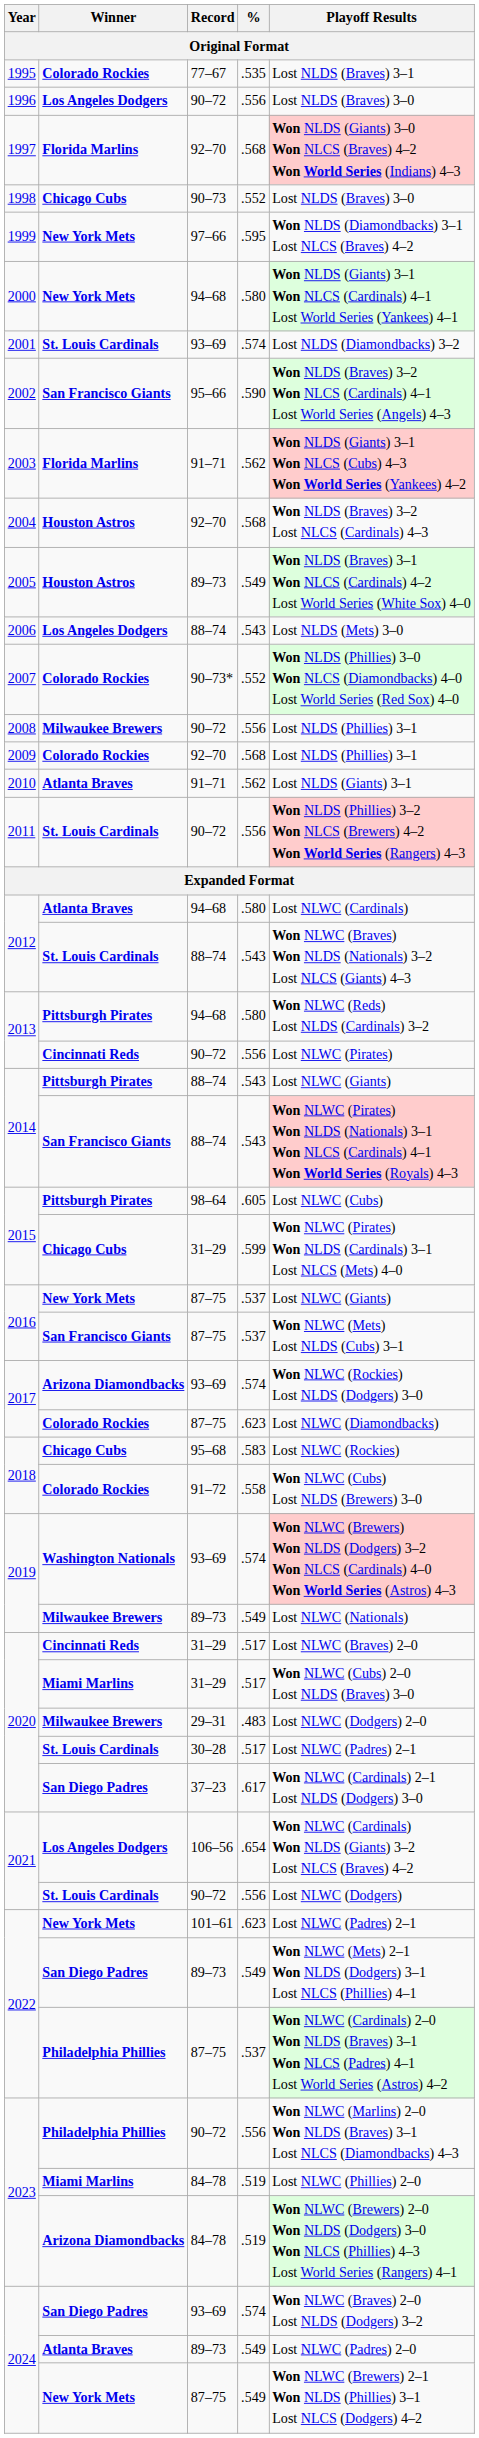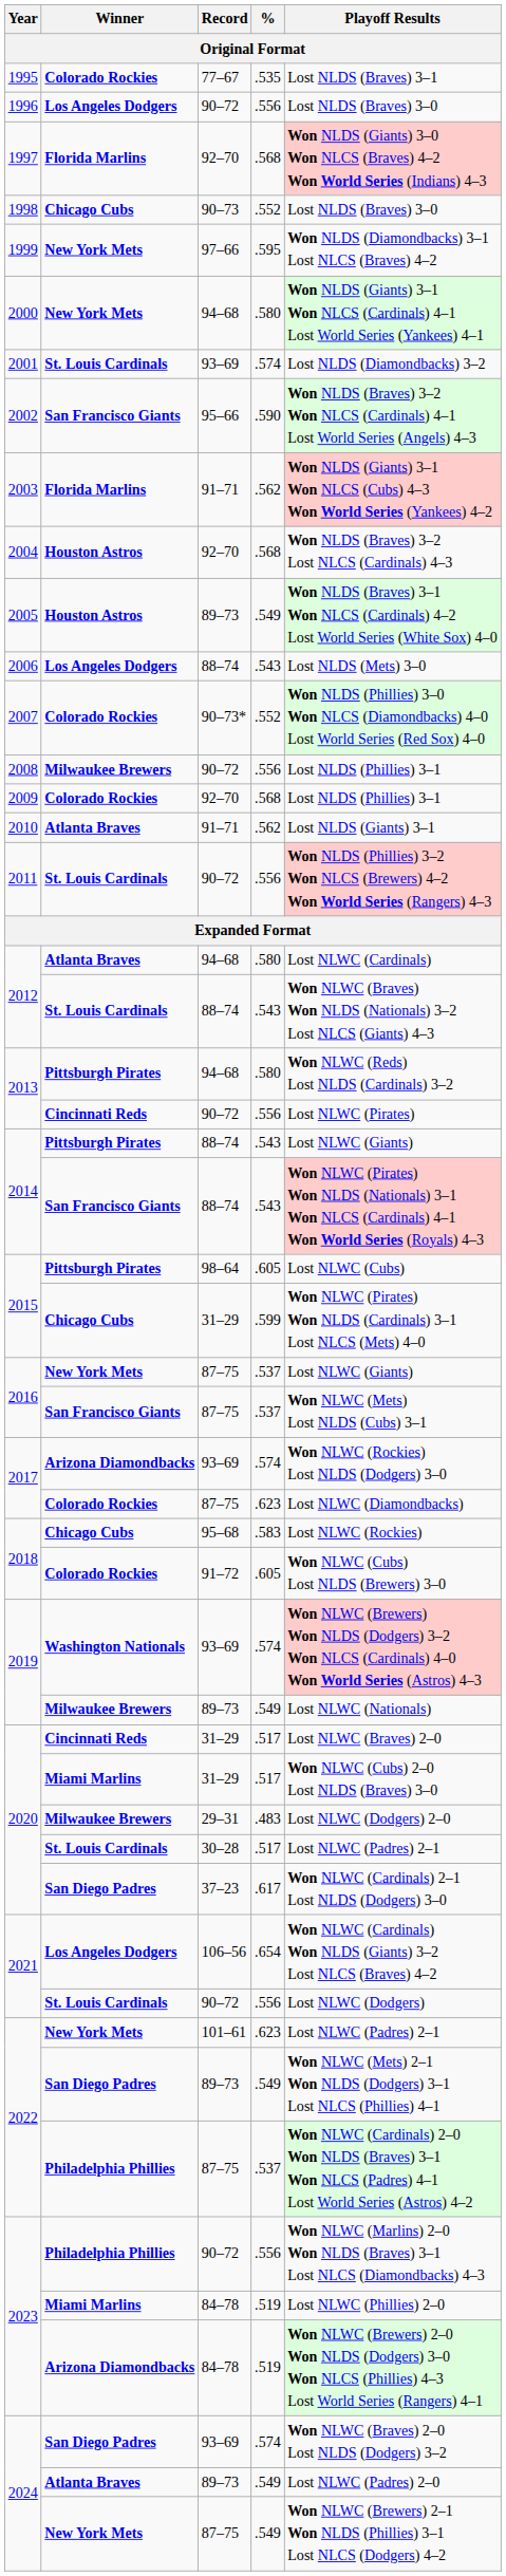 <table class="wikitable sortable" style="font-size:1.00em; line-height:1.5em;">
 <tr>
 <th>Year</th>
 <th>Winner</th>
 <th>Record</th>
 <th>%</th>
 <th>Playoff Results</th>
 </tr>
 <tr>
 <th colspan="5">Original Format</th>
 </tr>
 <tr>
 <td><a href='#'>1995</a></td>
 <td><strong><a href='#'>Colorado Rockies</a></strong></td>
 <td>77–67</td>
 <td>.535</td>
 <td>Lost <a href='#'>NLDS</a> (<a href='#'>Braves</a>) 3–1</td>
 </tr>
 <tr>
 <td><a href='#'>1996</a></td>
 <td><strong><a href='#'>Los Angeles Dodgers</a></strong></td>
 <td>90–72</td>
 <td>.556</td>
 <td>Lost <a href='#'>NLDS</a> (<a href='#'>Braves</a>) 3–0</td>
 </tr>
 <tr>
 <td><a href='#'>1997</a></td>
 <td><strong><a href='#'>Florida Marlins</a></strong></td>
 <td>92–70</td>
 <td>.568</td>
 <td bgcolor="#ffcccc"><strong>Won</strong> <a href='#'>NLDS</a> (<a href='#'>Giants</a>) 3–0<br><strong>Won</strong> <a href='#'>NLCS</a> (<a href='#'>Braves</a>) 4–2<br><strong>Won <a href='#'>World Series</a></strong> (<a href='#'>Indians</a>) 4–3</td>
 </tr>
 <tr>
 <td><a href='#'>1998</a></td>
 <td><strong><a href='#'>Chicago Cubs</a></strong></td>
 <td>90–73</td>
 <td>.552</td>
 <td>Lost <a href='#'>NLDS</a> (<a href='#'>Braves</a>) 3–0</td>
 </tr>
 <tr>
 <td><a href='#'>1999</a></td>
 <td><strong><a href='#'>New York Mets</a></strong></td>
 <td>97–66</td>
 <td>.595</td>
 <td><strong>Won</strong> <a href='#'>NLDS</a> (<a href='#'>Diamondbacks</a>) 3–1<br>Lost <a href='#'>NLCS</a> (<a href='#'>Braves</a>) 4–2</td>
 </tr>
 <tr>
 <td><a href='#'>2000</a></td>
 <td><strong><a href='#'>New York Mets</a></strong></td>
 <td>94–68</td>
 <td>.580</td>
 <td bgcolor="#ddffdd"><strong>Won</strong> <a href='#'>NLDS</a> (<a href='#'>Giants</a>) 3–1<br><strong>Won</strong> <a href='#'>NLCS</a> (<a href='#'>Cardinals</a>) 4–1<br>Lost <a href='#'>World Series</a> (<a href='#'>Yankees</a>) 4–1</td>
 </tr>
 <tr>
 <td><a href='#'>2001</a></td>
 <td><strong><a href='#'>St. Louis Cardinals</a></strong></td>
 <td>93–69</td>
 <td>.574</td>
 <td>Lost <a href='#'>NLDS</a> (<a href='#'>Diamondbacks</a>) 3–2</td>
 </tr>
 <tr>
 <td><a href='#'>2002</a></td>
 <td><strong><a href='#'>San Francisco Giants</a></strong></td>
 <td>95–66</td>
 <td>.590</td>
 <td bgcolor="#ddffdd"><strong>Won</strong> <a href='#'>NLDS</a> (<a href='#'>Braves</a>) 3–2<br><strong>Won</strong> <a href='#'>NLCS</a> (<a href='#'>Cardinals</a>) 4–1<br>Lost <a href='#'>World Series</a> (<a href='#'>Angels</a>) 4–3</td>
 </tr>
 <tr>
 <td><a href='#'>2003</a></td>
 <td><strong><a href='#'>Florida Marlins</a></strong></td>
 <td>91–71</td>
 <td>.562</td>
 <td bgcolor="#ffcccc"><strong>Won</strong> <a href='#'>NLDS</a> (<a href='#'>Giants</a>) 3–1<br><strong>Won</strong> <a href='#'>NLCS</a> (<a href='#'>Cubs</a>) 4–3<br><strong>Won <a href='#'>World Series</a></strong> (<a href='#'>Yankees</a>) 4–2</td>
 </tr>
 <tr>
 <td><a href='#'>2004</a></td>
 <td><strong><a href='#'>Houston Astros</a></strong></td>
 <td>92–70</td>
 <td>.568</td>
 <td .568><strong>Won</strong> <a href='#'>NLDS</a> (<a href='#'>Braves</a>) 3–2<br>Lost <a href='#'>NLCS</a> (<a href='#'>Cardinals</a>) 4–3</td>
 </tr>
 <tr>
 <td><a href='#'>2005</a></td>
 <td><strong><a href='#'>Houston Astros</a></strong></td>
 <td>89–73</td>
 <td>.549</td>
 <td bgcolor="#ddffdd"><strong>Won</strong> <a href='#'>NLDS</a> (<a href='#'>Braves</a>) 3–1<br><strong>Won</strong> <a href='#'>NLCS</a> (<a href='#'>Cardinals</a>) 4–2<br>Lost <a href='#'>World Series</a> (<a href='#'>White Sox</a>) 4–0</td>
 </tr>
 <tr>
 <td><a href='#'>2006</a></td>
 <td><strong><a href='#'>Los Angeles Dodgers</a></strong></td>
 <td>88–74</td>
 <td>.543</td>
 <td>Lost <a href='#'>NLDS</a> (<a href='#'>Mets</a>) 3–0</td>
 </tr>
 <tr>
 <td><a href='#'>2007</a></td>
 <td><strong><a href='#'>Colorado Rockies</a></strong></td>
 <td>90–73*</td>
 <td>.552</td>
 <td bgcolor="#ddffdd"><strong>Won</strong> <a href='#'>NLDS</a> (<a href='#'>Phillies</a>) 3–0<br><strong>Won</strong> <a href='#'>NLCS</a> (<a href='#'>Diamondbacks</a>) 4–0<br>Lost <a href='#'>World Series</a> (<a href='#'>Red Sox</a>) 4–0</td>
 </tr>
 <tr>
 <td><a href='#'>2008</a></td>
 <td><strong><a href='#'>Milwaukee Brewers</a></strong></td>
 <td>90–72</td>
 <td>.556</td>
 <td>Lost <a href='#'>NLDS</a> (<a href='#'>Phillies</a>) 3–1</td>
 </tr>
 <tr>
 <td><a href='#'>2009</a></td>
 <td><strong><a href='#'>Colorado Rockies</a></strong></td>
 <td>92–70</td>
 <td>.568</td>
 <td>Lost <a href='#'>NLDS</a> (<a href='#'>Phillies</a>) 3–1</td>
 </tr>
 <tr>
 <td><a href='#'>2010</a></td>
 <td><strong><a href='#'>Atlanta Braves</a></strong></td>
 <td>91–71</td>
 <td>.562</td>
 <td>Lost <a href='#'>NLDS</a> (<a href='#'>Giants</a>) 3–1</td>
 </tr>
 <tr>
 <td><a href='#'>2011</a></td>
 <td><strong><a href='#'>St. Louis Cardinals</a></strong></td>
 <td>90–72</td>
 <td>.556</td>
 <td bgcolor="#ffcccc"><strong>Won</strong> <a href='#'>NLDS</a> (<a href='#'>Phillies</a>) 3–2<br><strong>Won</strong> <a href='#'>NLCS</a> (<a href='#'>Brewers</a>) 4–2<br><strong>Won <a href='#'>World Series</a></strong> (<a href='#'>Rangers</a>) 4–3</td>
 </tr>
 <tr>
 <th colspan="5">Expanded Format</th>
 </tr>
 <tr>
 <td rowspan=2><a href='#'>2012</a></td>
 <td><strong><a href='#'>Atlanta Braves</a></strong></td>
 <td>94–68</td>
 <td>.580</td>
 <td>Lost <a href='#'>NLWC</a> (<a href='#'>Cardinals</a>)</td>
 </tr>
 <tr>
 <td><strong><a href='#'>St. Louis Cardinals</a></strong></td>
 <td>88–74</td>
 <td>.543</td>
 <td><strong>Won</strong> <a href='#'>NLWC</a> (<a href='#'>Braves</a>)<br><strong>Won</strong> <a href='#'>NLDS</a> (<a href='#'>Nationals</a>) 3–2<br>Lost <a href='#'>NLCS</a> (<a href='#'>Giants</a>) 4–3</td>
 </tr>
 <tr>
 <td rowspan=2><a href='#'>2013</a></td>
 <td><strong><a href='#'>Pittsburgh Pirates</a></strong></td>
 <td>94–68</td>
 <td>.580</td>
 <td><strong>Won</strong> <a href='#'>NLWC</a> (<a href='#'>Reds</a>)<br>Lost <a href='#'>NLDS</a> (<a href='#'>Cardinals</a>) 3–2</td>
 </tr>
 <tr>
 <td><strong><a href='#'>Cincinnati Reds</a></strong></td>
 <td>90–72</td>
 <td>.556</td>
 <td>Lost <a href='#'>NLWC</a> (<a href='#'>Pirates</a>)</td>
 </tr>
 <tr>
 <td rowspan=2><a href='#'>2014</a></td>
 <td><strong><a href='#'>Pittsburgh Pirates</a></strong></td>
 <td>88–74</td>
 <td>.543</td>
 <td>Lost <a href='#'>NLWC</a> (<a href='#'>Giants</a>)</td>
 </tr>
 <tr>
 <td><strong><a href='#'>San Francisco Giants</a></strong></td>
 <td>88–74</td>
 <td>.543</td>
 <td bgcolor="#ffcccc"><strong>Won</strong> <a href='#'>NLWC</a> (<a href='#'>Pirates</a>)<br><strong>Won</strong> <a href='#'>NLDS</a> (<a href='#'>Nationals</a>) 3–1<br><strong>Won</strong> <a href='#'>NLCS</a> (<a href='#'>Cardinals</a>) 4–1<br><strong>Won <a href='#'>World Series</a></strong> (<a href='#'>Royals</a>) 4–3</td>
 </tr>
 <tr>
 <td rowspan=2><a href='#'>2015</a></td>
 <td><strong><a href='#'>Pittsburgh Pirates</a></strong></td>
 <td>98–64</td>
 <td>.605</td>
 <td>Lost <a href='#'>NLWC</a> (<a href='#'>Cubs</a>)</td>
 </tr>
 <tr>
 <td><strong><a href='#'>Chicago Cubs</a></strong></td>
 <td>31–29</td>
 <td>.599</td>
 <td><strong>Won</strong> <a href='#'>NLWC</a> (<a href='#'>Pirates</a>)<br><strong>Won</strong> <a href='#'>NLDS</a> (<a href='#'>Cardinals</a>) 3–1<br>Lost <a href='#'>NLCS</a> (<a href='#'>Mets</a>) 4–0</td>
 </tr>
 <tr>
 <td rowspan=2><a href='#'>2016</a></td>
 <td><strong><a href='#'>New York Mets</a></strong></td>
 <td>87–75</td>
 <td>.537</td>
 <td>Lost <a href='#'>NLWC</a> (<a href='#'>Giants</a>)</td>
 </tr>
 <tr>
 <td><strong><a href='#'>San Francisco Giants</a></strong></td>
 <td>87–75</td>
 <td>.537</td>
 <td><strong>Won</strong> <a href='#'>NLWC</a> (<a href='#'>Mets</a>)<br>Lost <a href='#'>NLDS</a> (<a href='#'>Cubs</a>) 3–1</td>
 </tr>
 <tr>
 <td rowspan=2><a href='#'>2017</a></td>
 <td><strong><a href='#'>Arizona Diamondbacks</a></strong></td>
 <td>93–69</td>
 <td>.574</td>
 <td><strong>Won</strong> <a href='#'>NLWC</a> (<a href='#'>Rockies</a>)<br>Lost <a href='#'>NLDS</a> (<a href='#'>Dodgers</a>) 3–0</td>
 </tr>
 <tr>
 <td><strong><a href='#'>Colorado Rockies</a></strong></td>
 <td>87–75</td>
 <td>.623</td>
 <td>Lost <a href='#'>NLWC</a> (<a href='#'>Diamondbacks</a>)</td>
 </tr>
 <tr>
 <td rowspan=2><a href='#'>2018</a></td>
 <td><strong><a href='#'>Chicago Cubs</a></strong></td>
 <td>95–68</td>
 <td>.583</td>
 <td>Lost <a href='#'>NLWC</a> (<a href='#'>Rockies</a>)</td>
 </tr>
 <tr>
 <td><strong><a href='#'>Colorado Rockies</a></strong></td>
 <td>91–72</td>
-<td>.558</td>
+<td>.605</td>
 <td><strong>Won</strong> <a href='#'>NLWC</a> (<a href='#'>Cubs</a>)<br>Lost  <a href='#'>NLDS</a> (<a href='#'>Brewers</a>) 3–0</td>
 </tr>
 <tr>
 <td rowspan=2><a href='#'>2019</a></td>
 <td><strong><a href='#'>Washington Nationals</a></strong></td>
 <td>93–69</td>
 <td>.574</td>
 <td bgcolor="#ffcccc"><strong>Won</strong> <a href='#'>NLWC</a> (<a href='#'>Brewers</a>)<br><strong>Won</strong> <a href='#'>NLDS</a> (<a href='#'>Dodgers</a>) 3–2<br><strong>Won</strong> <a href='#'>NLCS</a> (<a href='#'>Cardinals</a>) 4–0<br><strong>Won <a href='#'>World Series</a></strong> (<a href='#'>Astros</a>) 4–3</td>
 </tr>
 <tr>
 <td><strong><a href='#'>Milwaukee Brewers</a></strong></td>
 <td>89–73</td>
 <td>.549</td>
 <td>Lost <a href='#'>NLWC</a> (<a href='#'>Nationals</a>)</td>
 </tr>
 <tr>
 <td rowspan=5><a href='#'>2020</a></td>
 <td><strong><a href='#'>Cincinnati Reds</a></strong></td>
 <td>31–29</td>
 <td>.517</td>
 <td>Lost <a href='#'>NLWC</a> (<a href='#'>Braves</a>) 2–0</td>
 </tr>
 <tr>
 <td><strong><a href='#'>Miami Marlins</a></strong></td>
 <td>31–29</td>
 <td>.517</td>
 <td><strong>Won</strong> <a href='#'>NLWC</a> (<a href='#'>Cubs</a>) 2–0<br>Lost <a href='#'>NLDS</a> (<a href='#'>Braves</a>) 3–0</td>
 </tr>
 <tr>
 <td><strong><a href='#'>Milwaukee Brewers</a></strong></td>
 <td>29–31</td>
 <td>.483</td>
 <td>Lost <a href='#'>NLWC</a> (<a href='#'>Dodgers</a>) 2–0</td>
 </tr>
 <tr>
 <td><strong><a href='#'>St. Louis Cardinals</a></strong></td>
 <td>30–28</td>
 <td>.517</td>
 <td>Lost <a href='#'>NLWC</a> (<a href='#'>Padres</a>) 2–1</td>
 </tr>
 <tr>
 <td><strong><a href='#'>San Diego Padres</a></strong></td>
 <td>37–23</td>
 <td>.617</td>
 <td><strong>Won</strong> <a href='#'>NLWC</a> (<a href='#'>Cardinals</a>) 2–1<br>Lost <a href='#'>NLDS</a> (<a href='#'>Dodgers</a>) 3–0</td>
 </tr>
 <tr>
 <td rowspan=2><a href='#'>2021</a></td>
 <td><strong><a href='#'>Los Angeles Dodgers</a></strong></td>
 <td>106–56</td>
 <td>.654</td>
 <td><strong>Won</strong> <a href='#'>NLWC</a> (<a href='#'>Cardinals</a>)<br><strong>Won</strong> <a href='#'>NLDS</a> (<a href='#'>Giants</a>) 3–2<br>Lost <a href='#'>NLCS</a> (<a href='#'>Braves</a>) 4–2</td>
 </tr>
 <tr>
 <td><strong><a href='#'>St. Louis Cardinals</a></strong></td>
 <td>90–72</td>
 <td>.556</td>
 <td>Lost <a href='#'>NLWC</a> (<a href='#'>Dodgers</a>)</td>
 </tr>
 <tr>
 <td rowspan=3><a href='#'>2022</a></td>
 <td><strong><a href='#'>New York Mets</a></strong></td>
 <td>101–61</td>
 <td>.623</td>
 <td>Lost <a href='#'>NLWC</a> (<a href='#'>Padres</a>) 2–1</td>
 </tr>
 <tr>
 <td><strong><a href='#'>San Diego Padres</a></strong></td>
 <td>89–73</td>
 <td>.549</td>
 <td><strong>Won</strong> <a href='#'>NLWC</a> (<a href='#'>Mets</a>) 2–1<br><strong>Won</strong> <a href='#'>NLDS</a> (<a href='#'>Dodgers</a>) 3–1<br>Lost <a href='#'>NLCS</a> (<a href='#'>Phillies</a>) 4–1</td>
 </tr>
 <tr>
 <td><strong><a href='#'>Philadelphia Phillies</a></strong></td>
 <td>87–75</td>
 <td>.537</td>
 <td bgcolor="#ddffdd"><strong>Won</strong> <a href='#'>NLWC</a> (<a href='#'>Cardinals</a>) 2–0<br><strong>Won</strong> <a href='#'>NLDS</a> (<a href='#'>Braves</a>) 3–1<br><strong>Won</strong> <a href='#'>NLCS</a> (<a href='#'>Padres</a>) 4–1<br>Lost <a href='#'>World Series</a> (<a href='#'>Astros</a>) 4–2</td>
 </tr>
 <tr>
 <td rowspan=3><a href='#'>2023</a></td>
 <td><strong><a href='#'>Philadelphia Phillies</a></strong></td>
 <td>90–72</td>
 <td>.556</td>
 <td><strong>Won</strong> <a href='#'>NLWC</a> (<a href='#'>Marlins</a>) 2–0<br><strong>Won</strong> <a href='#'>NLDS</a> (<a href='#'>Braves</a>) 3–1<br>Lost <a href='#'>NLCS</a> (<a href='#'>Diamondbacks</a>) 4–3</td>
 </tr>
 <tr>
 <td><strong><a href='#'>Miami Marlins</a></strong></td>
 <td>84–78</td>
 <td>.519</td>
 <td>Lost <a href='#'>NLWC</a> (<a href='#'>Phillies</a>) 2–0</td>
 </tr>
 <tr>
 <td><strong><a href='#'>Arizona Diamondbacks</a></strong></td>
 <td>84–78</td>
 <td>.519</td>
 <td bgcolor="#ddffdd"><strong>Won</strong> <a href='#'>NLWC</a> (<a href='#'>Brewers</a>) 2–0<br><strong>Won</strong> <a href='#'>NLDS</a> (<a href='#'>Dodgers</a>) 3–0<br><strong>Won</strong> <a href='#'>NLCS</a> (<a href='#'>Phillies</a>) 4–3<br>Lost <a href='#'>World Series</a> (<a href='#'>Rangers</a>) 4–1</td>
 </tr>
 <tr>
 <td rowspan=3><a href='#'>2024</a></td>
 <td><strong><a href='#'>San Diego Padres</a></strong></td>
 <td>93–69</td>
 <td>.574</td>
 <td><strong>Won</strong> <a href='#'>NLWC</a> (<a href='#'>Braves</a>) 2–0<br>Lost <a href='#'>NLDS</a> (<a href='#'>Dodgers</a>) 3–2</td>
 </tr>
 <tr>
 <td><strong><a href='#'>Atlanta Braves</a></strong></td>
 <td>89–73</td>
 <td>.549</td>
 <td>Lost <a href='#'>NLWC</a> (<a href='#'>Padres</a>) 2–0</td>
 </tr>
 <tr>
 <td><strong><a href='#'>New York Mets</a></strong></td>
 <td>87–75</td>
 <td>.549</td>
 <td><strong>Won</strong> <a href='#'>NLWC</a> (<a href='#'>Brewers</a>) 2–1<br><strong>Won</strong> <a href='#'>NLDS</a> (<a href='#'>Phillies</a>) 3–1<br>Lost <a href='#'>NLCS</a> (<a href='#'>Dodgers</a>) 4–2</td>
 </tr>
 </table>
